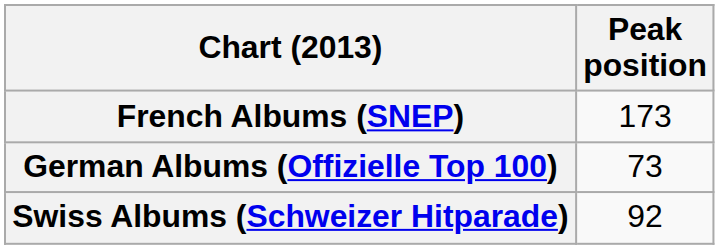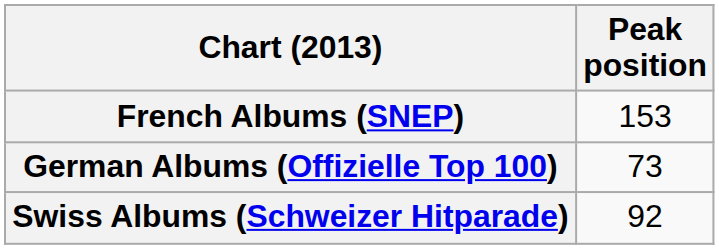 <table class="wikitable sortable plainrowheaders">
 <tr>
 <th scope="col">Chart (2013)</th>
 <th scope="col">Peak<br>position</th>
 </tr>
 <tr>
 <th scope="row">French Albums (<a href='#'>SNEP</a>)</th>
-<td align="center">173</td>
+<td align="center">153</td>
 </tr>
 <tr>
 <th scope="row">German Albums (<a href='#'>Offizielle Top 100</a>)</th>
 <td align="center">73</td>
 </tr>
 <tr>
 <th scope="row">Swiss Albums (<a href='#'>Schweizer Hitparade</a>)</th>
 <td align="center">92</td>
 </tr>
 </table>
